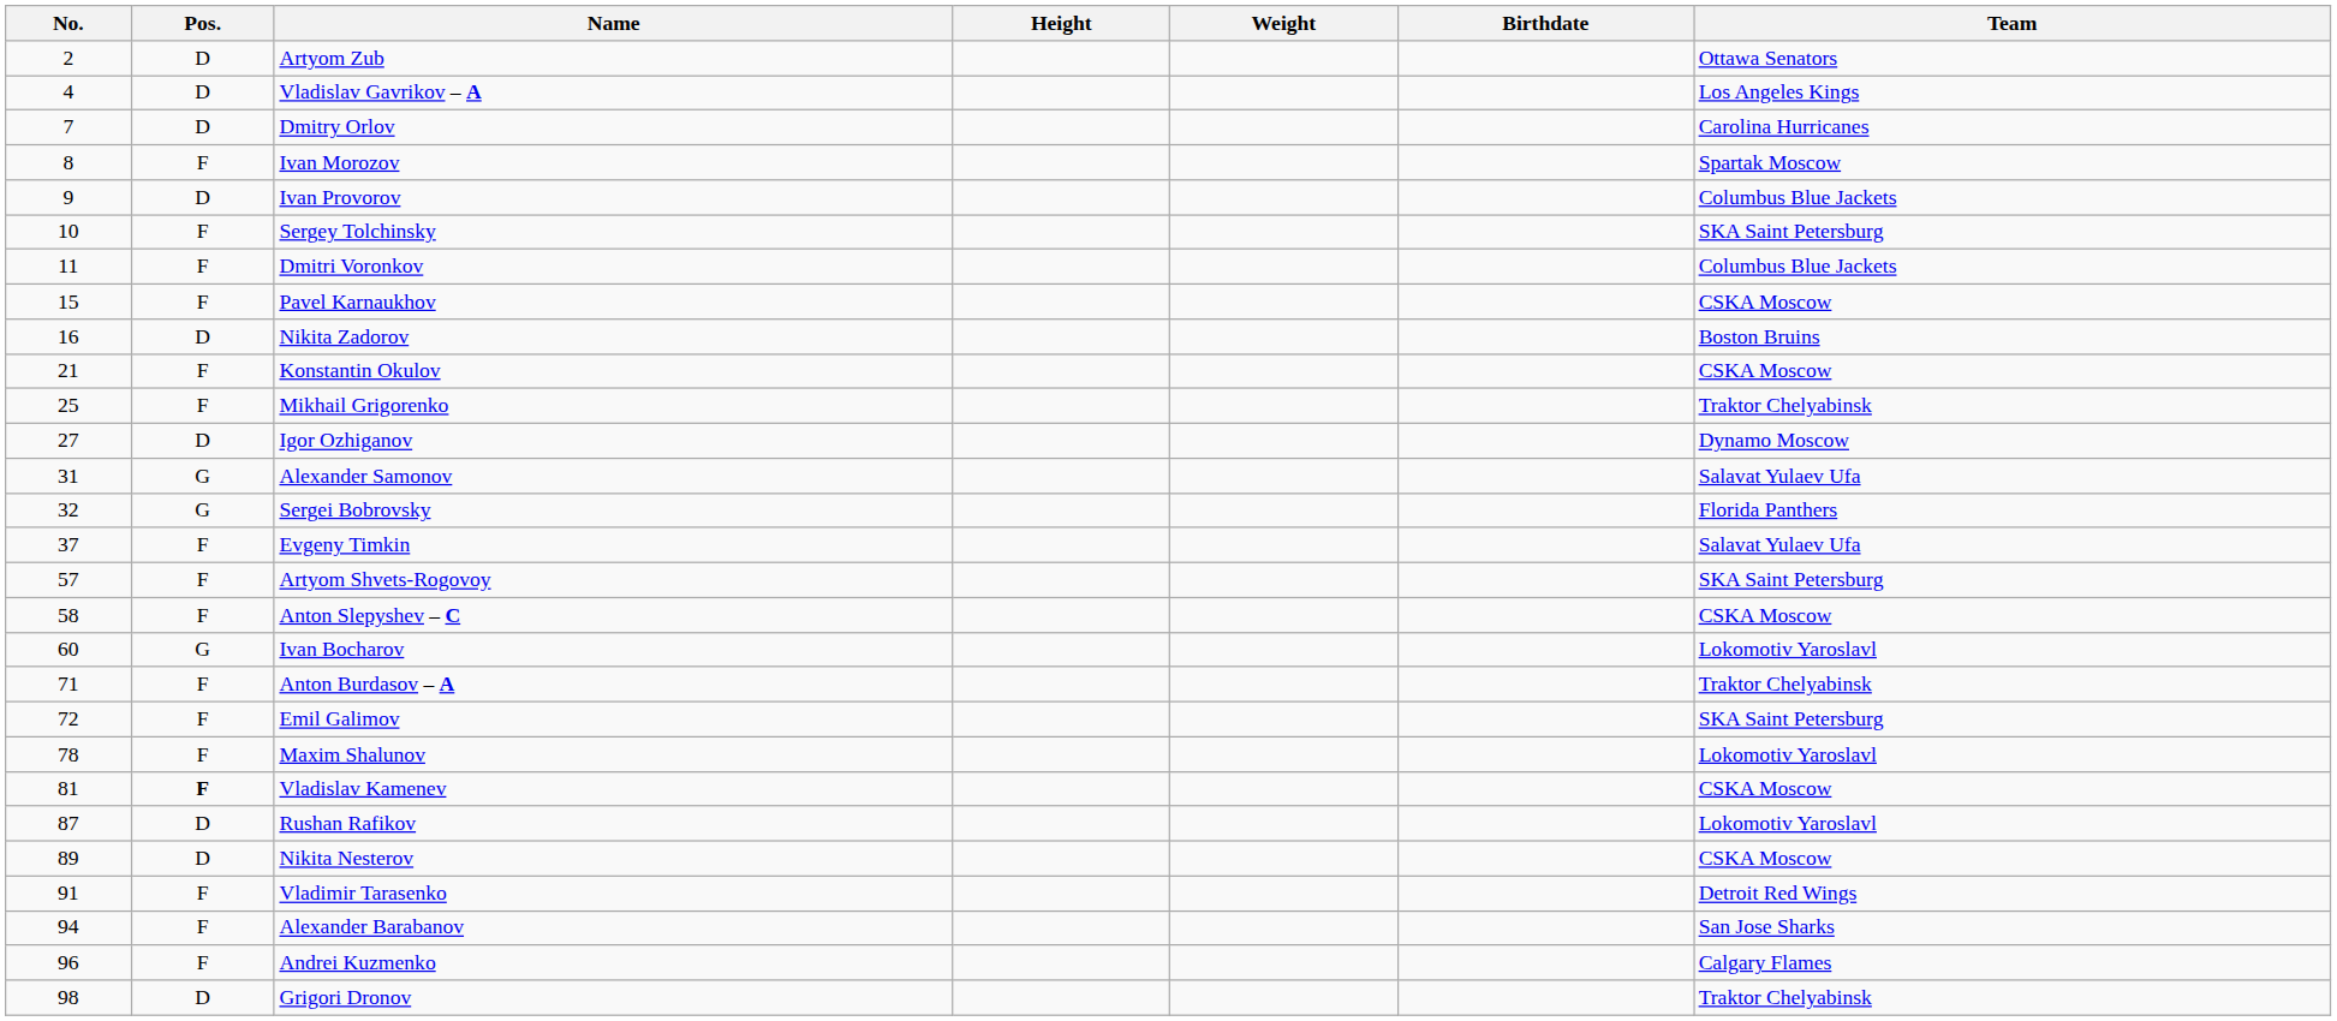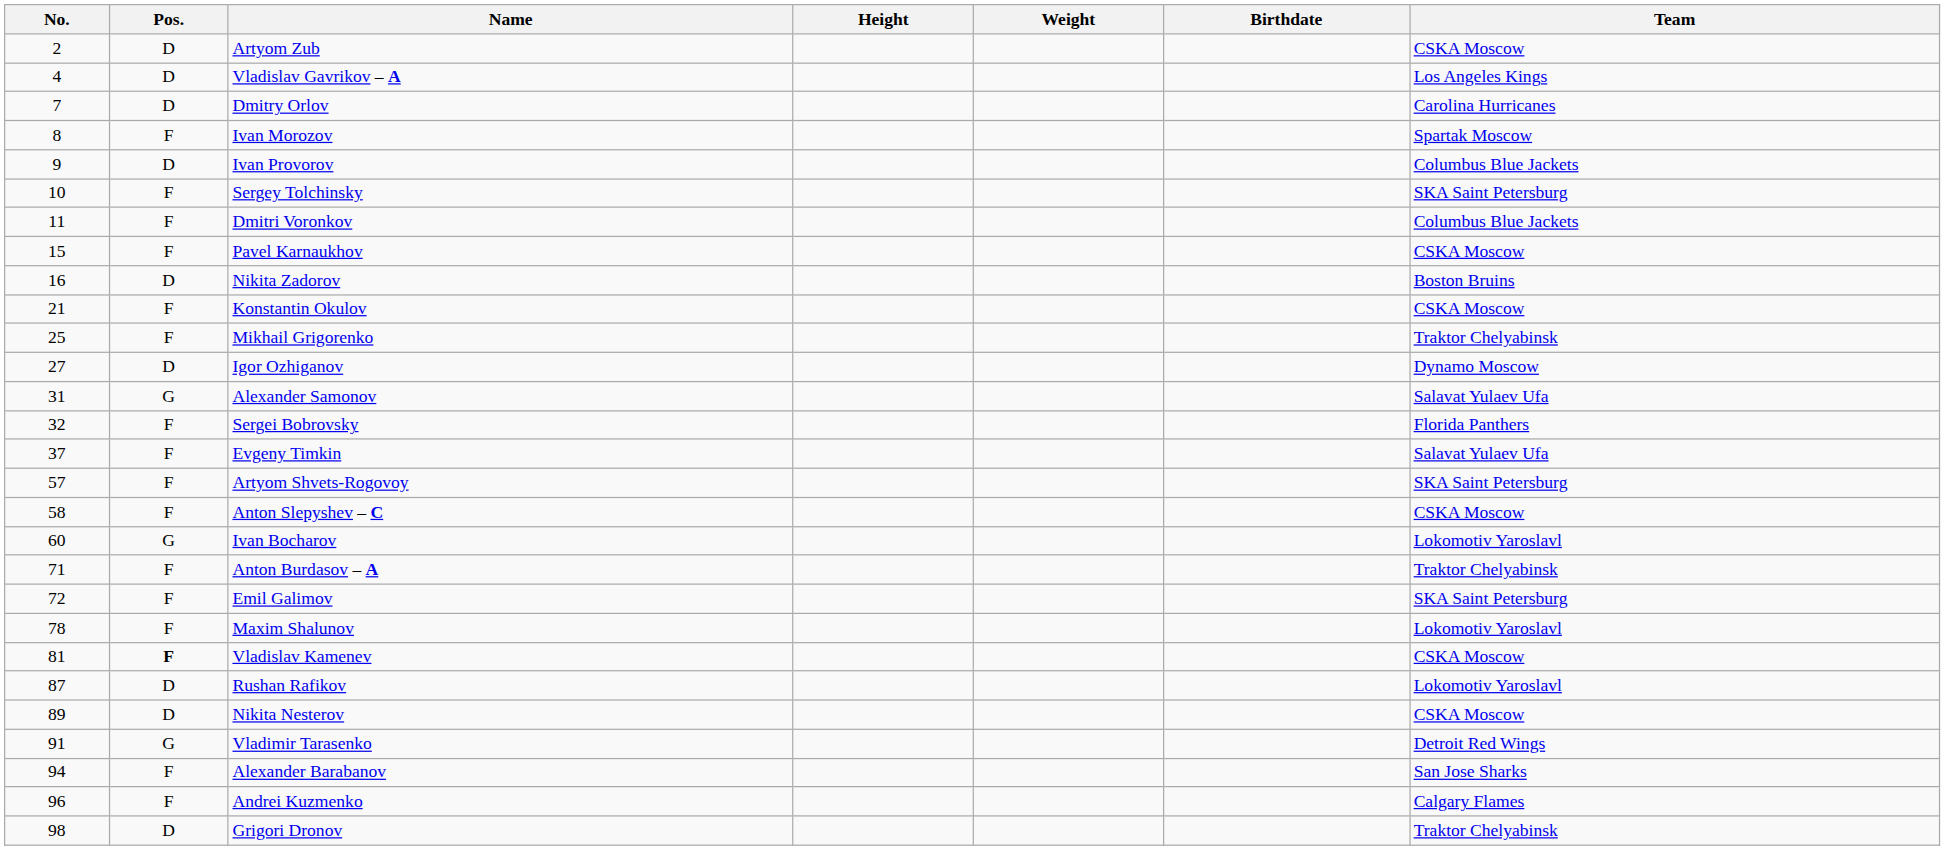 <table width="80%" class="wikitable sortable" style="font-size: 90%; text-align: center;">
 <tr>
 <th>No.</th>
 <th>Pos.</th>
 <th>Name</th>
 <th>Height</th>
 <th>Weight</th>
 <th>Birthdate</th>
 <th>Team</th>
 </tr>
 <tr>
 <td>2</td>
 <td>D</td>
 <td align=left><a href='#'>Artyom Zub</a></td>
 <td></td>
 <td></td>
 <td></td>
-<td style="text-align:left;"> <a href='#'>Ottawa Senators</a></td>
+<td style="text-align:left;"> <a href='#'>CSKA Moscow</a></td>
 </tr>
 <tr>
 <td>4</td>
 <td>D</td>
 <td align=left><a href='#'>Vladislav Gavrikov</a> – <strong><a href='#'>A</a></strong></td>
 <td></td>
 <td></td>
 <td></td>
 <td style="text-align:left;"> <a href='#'>Los Angeles Kings</a></td>
 </tr>
 <tr>
 <td>7</td>
 <td>D</td>
 <td align=left><a href='#'>Dmitry Orlov</a></td>
 <td></td>
 <td></td>
 <td></td>
 <td style="text-align:left;"> <a href='#'>Carolina Hurricanes</a></td>
 </tr>
 <tr>
 <td>8</td>
 <td>F</td>
 <td align=left><a href='#'>Ivan Morozov</a></td>
 <td></td>
 <td></td>
 <td></td>
 <td style="text-align:left;"> <a href='#'>Spartak Moscow</a></td>
 </tr>
 <tr>
 <td>9</td>
 <td>D</td>
 <td align=left><a href='#'>Ivan Provorov</a></td>
 <td></td>
 <td></td>
 <td></td>
 <td style="text-align:left;"> <a href='#'>Columbus Blue Jackets</a></td>
 </tr>
 <tr>
 <td>10</td>
 <td>F</td>
 <td align=left><a href='#'>Sergey Tolchinsky</a></td>
 <td></td>
 <td></td>
 <td></td>
 <td style="text-align:left;"> <a href='#'>SKA Saint Petersburg</a></td>
 </tr>
 <tr>
 <td>11</td>
 <td>F</td>
 <td align=left><a href='#'>Dmitri Voronkov</a></td>
 <td></td>
 <td></td>
 <td></td>
 <td style="text-align:left;"> <a href='#'>Columbus Blue Jackets</a></td>
 </tr>
 <tr>
 <td>15</td>
 <td>F</td>
 <td align=left><a href='#'>Pavel Karnaukhov</a></td>
 <td></td>
 <td></td>
 <td></td>
 <td style="text-align:left;"> <a href='#'>CSKA Moscow</a></td>
 </tr>
 <tr>
 <td>16</td>
 <td>D</td>
 <td align=left><a href='#'>Nikita Zadorov</a></td>
 <td></td>
 <td></td>
 <td></td>
 <td style="text-align:left;"> <a href='#'>Boston Bruins</a></td>
 </tr>
 <tr>
 <td>21</td>
 <td>F</td>
 <td align=left><a href='#'>Konstantin Okulov</a></td>
 <td></td>
 <td></td>
 <td></td>
 <td style="text-align:left;"> <a href='#'>CSKA Moscow</a></td>
 </tr>
 <tr>
 <td>25</td>
 <td>F</td>
 <td align=left><a href='#'>Mikhail Grigorenko</a></td>
 <td></td>
 <td></td>
 <td></td>
 <td style="text-align:left;"> <a href='#'>Traktor Chelyabinsk</a></td>
 </tr>
 <tr>
 <td>27</td>
 <td>D</td>
 <td align=left><a href='#'>Igor Ozhiganov</a></td>
 <td></td>
 <td></td>
 <td></td>
 <td style="text-align:left;"> <a href='#'>Dynamo Moscow</a></td>
 </tr>
 <tr>
 <td>31</td>
 <td>G</td>
 <td align=left><a href='#'>Alexander Samonov</a></td>
 <td></td>
 <td></td>
 <td></td>
 <td style="text-align:left;"> <a href='#'>Salavat Yulaev Ufa</a></td>
 </tr>
 <tr>
 <td>32</td>
-<td>G</td>
+<td>F</td>
 <td align=left><a href='#'>Sergei Bobrovsky</a></td>
 <td></td>
 <td></td>
 <td></td>
 <td style="text-align:left;"> <a href='#'>Florida Panthers</a></td>
 </tr>
 <tr>
 <td>37</td>
 <td>F</td>
 <td align=left><a href='#'>Evgeny Timkin</a></td>
 <td></td>
 <td></td>
 <td></td>
 <td style="text-align:left;"> <a href='#'>Salavat Yulaev Ufa</a></td>
 </tr>
 <tr>
 <td>57</td>
 <td>F</td>
 <td align=left><a href='#'>Artyom Shvets-Rogovoy</a></td>
 <td></td>
 <td></td>
 <td></td>
 <td style="text-align:left;"> <a href='#'>SKA Saint Petersburg</a></td>
 </tr>
 <tr>
 <td>58</td>
 <td>F</td>
 <td align=left><a href='#'>Anton Slepyshev</a> – <strong><a href='#'>C</a></strong></td>
 <td></td>
 <td></td>
 <td></td>
 <td style="text-align:left;"> <a href='#'>CSKA Moscow</a></td>
 </tr>
 <tr>
 <td>60</td>
 <td>G</td>
 <td align=left><a href='#'>Ivan Bocharov</a></td>
 <td></td>
 <td></td>
 <td></td>
 <td style="text-align:left;"> <a href='#'>Lokomotiv Yaroslavl</a></td>
 </tr>
 <tr>
 <td>71</td>
 <td>F</td>
 <td align=left><a href='#'>Anton Burdasov</a> – <strong><a href='#'>A</a></strong></td>
 <td></td>
 <td></td>
 <td></td>
 <td style="text-align:left;"> <a href='#'>Traktor Chelyabinsk</a></td>
 </tr>
 <tr>
 <td>72</td>
 <td>F</td>
 <td align=left><a href='#'>Emil Galimov</a></td>
 <td></td>
 <td></td>
 <td></td>
 <td style="text-align:left;"> <a href='#'>SKA Saint Petersburg</a></td>
 </tr>
 <tr>
 <td>78</td>
 <td>F</td>
 <td align=left><a href='#'>Maxim Shalunov</a></td>
 <td></td>
 <td></td>
 <td></td>
 <td style="text-align:left;"> <a href='#'>Lokomotiv Yaroslavl</a></td>
 </tr>
 <tr>
 <td>81</td>
 <td><strong>F</strong></td>
 <td align=left><a href='#'>Vladislav Kamenev</a></td>
 <td></td>
 <td></td>
 <td></td>
 <td style="text-align:left;"> <a href='#'>CSKA Moscow</a></td>
 </tr>
 <tr>
 <td>87</td>
 <td>D</td>
 <td align=left><a href='#'>Rushan Rafikov</a></td>
 <td></td>
 <td></td>
 <td></td>
 <td style="text-align:left;"> <a href='#'>Lokomotiv Yaroslavl</a></td>
 </tr>
 <tr>
 <td>89</td>
 <td>D</td>
 <td align=left><a href='#'>Nikita Nesterov</a></td>
 <td></td>
 <td></td>
 <td></td>
 <td style="text-align:left;"> <a href='#'>CSKA Moscow</a></td>
 </tr>
 <tr>
 <td>91</td>
-<td>F</td>
+<td>G</td>
 <td align=left><a href='#'>Vladimir Tarasenko</a></td>
 <td></td>
 <td></td>
 <td></td>
 <td style="text-align:left;"> <a href='#'>Detroit Red Wings</a></td>
 </tr>
 <tr>
 <td>94</td>
 <td>F</td>
 <td align=left><a href='#'>Alexander Barabanov</a></td>
 <td></td>
 <td></td>
 <td></td>
 <td style="text-align:left;"> <a href='#'>San Jose Sharks</a></td>
 </tr>
 <tr>
 <td>96</td>
 <td>F</td>
 <td align=left><a href='#'>Andrei Kuzmenko</a></td>
 <td></td>
 <td></td>
 <td></td>
 <td style="text-align:left;"> <a href='#'>Calgary Flames</a></td>
 </tr>
 <tr>
 <td>98</td>
 <td>D</td>
 <td align=left><a href='#'>Grigori Dronov</a></td>
 <td></td>
 <td></td>
 <td></td>
 <td style="text-align:left;"> <a href='#'>Traktor Chelyabinsk</a></td>
 </tr>
 </table>
